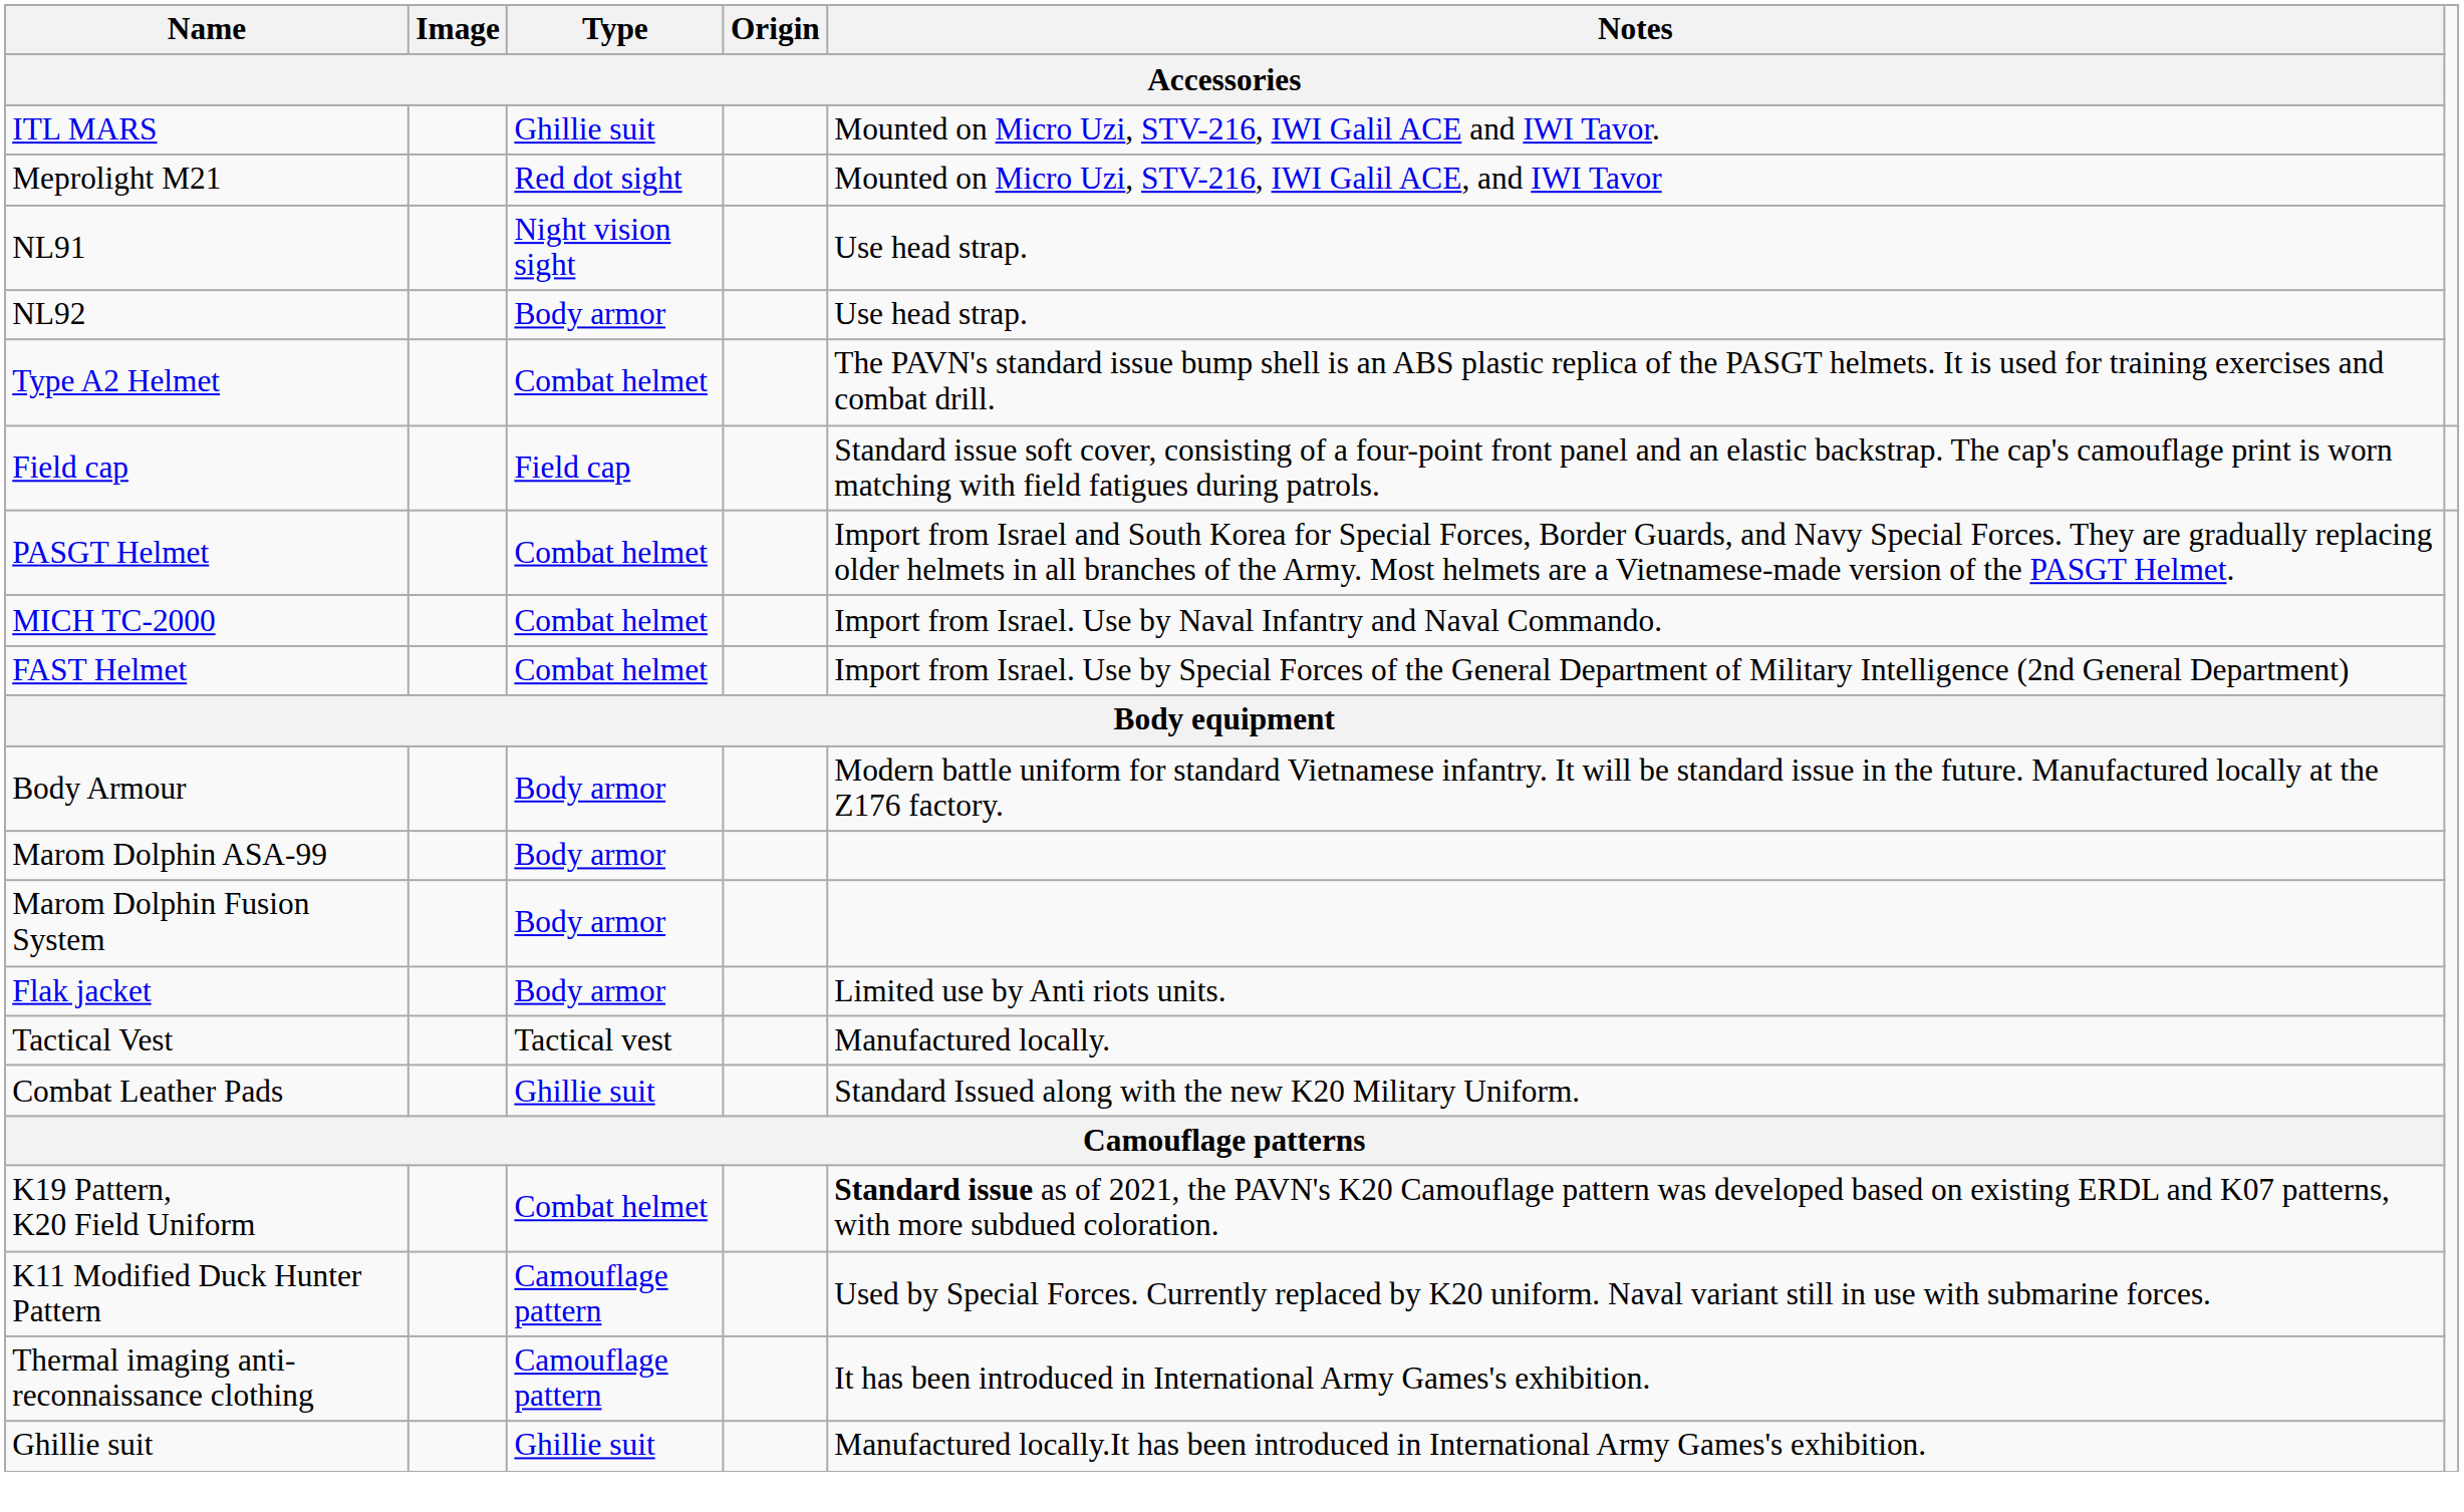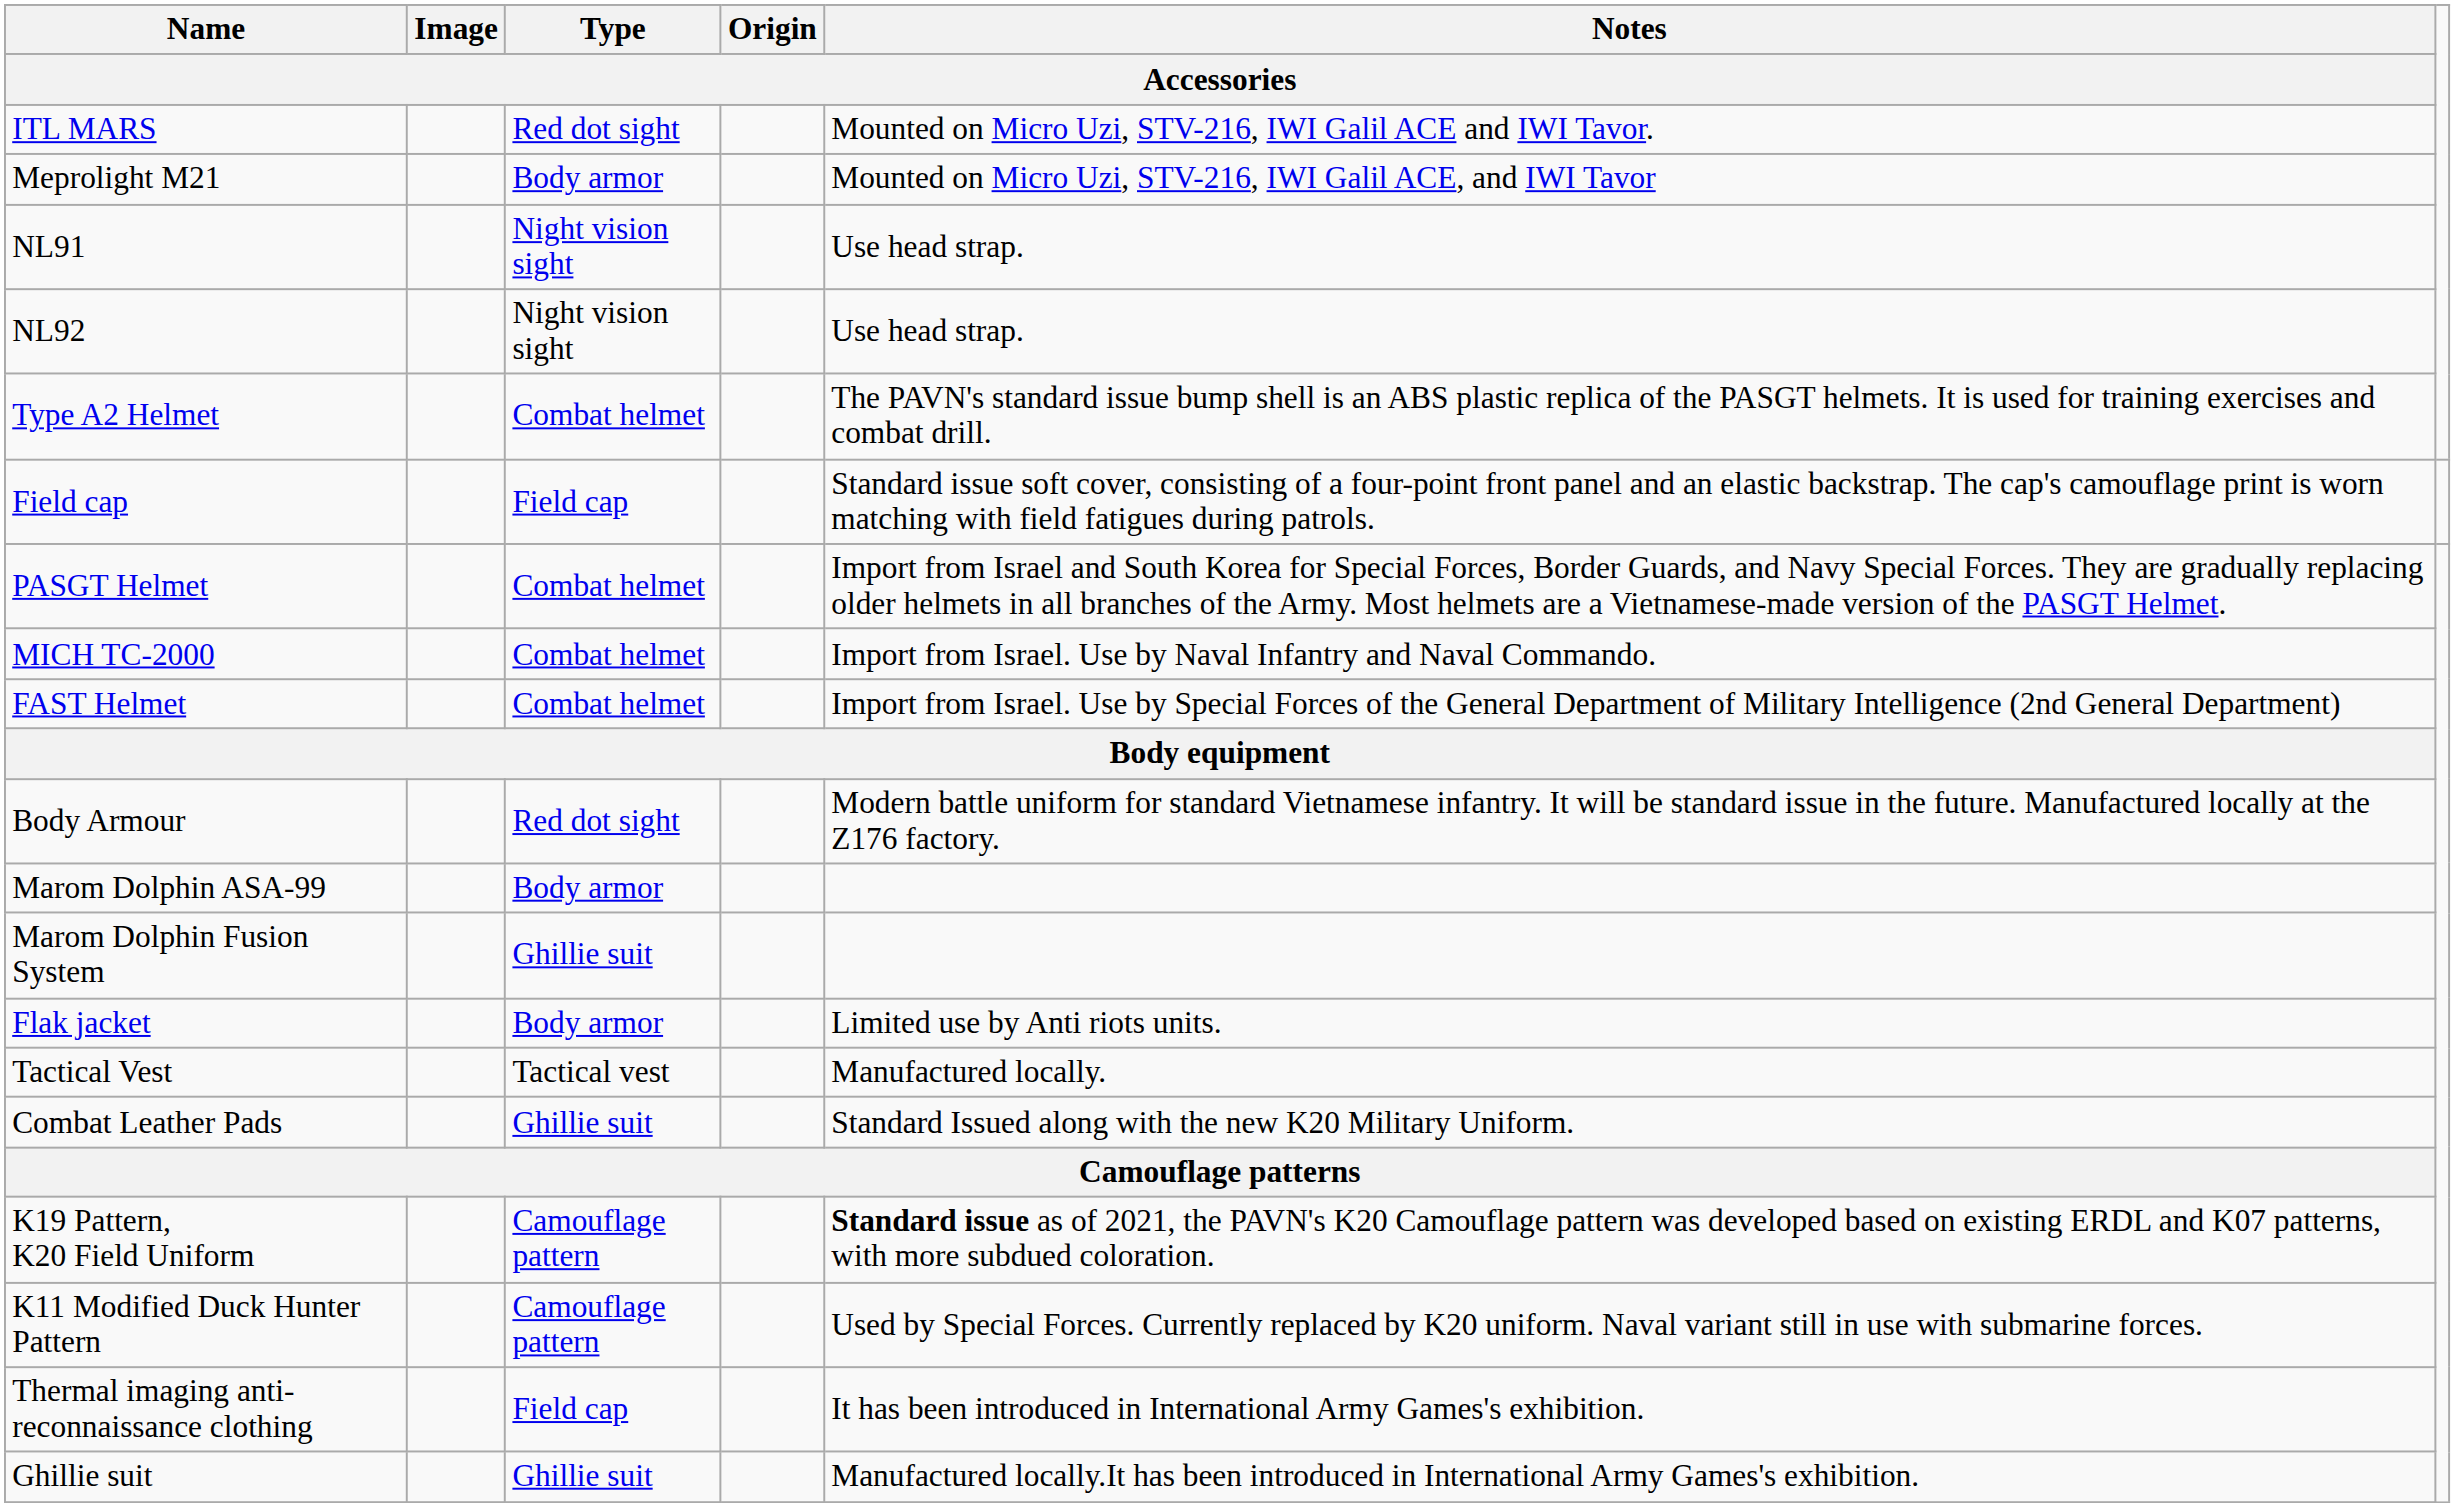 <table class="wikitable">
 <tr>
 <th style="text-align: center;">Name</th>
 <th style="text-align: center;">Image</th>
 <th style="text-align: center;">Type</th>
 <th style="text-align: center;">Origin</th>
 <th style="text-align: center;">Notes</th>
 </tr>
 <tr>
 <th colspan="5">Accessories</th>
 </tr>
 <tr>
 <td><a href='#'>ITL MARS</a></td>
 <td></td>
-<td><a href='#'>Ghillie suit</a></td>
+<td><a href='#'>Red dot sight</a></td>
 <td></td>
 <td>Mounted on <a href='#'>Micro Uzi</a>, <a href='#'>STV-216</a>, <a href='#'>IWI Galil ACE</a> and <a href='#'>IWI Tavor</a>.</td>
 </tr>
 <tr>
 <td>Meprolight M21</td>
 <td></td>
-<td><a href='#'>Red dot sight</a></td>
+<td><a href='#'>Body armor</a></td>
 <td></td>
 <td>Mounted on <a href='#'>Micro Uzi</a>, <a href='#'>STV-216</a>, <a href='#'>IWI Galil ACE</a>, and <a href='#'>IWI Tavor</a></td>
 </tr>
 <tr>
 <td>NL91</td>
 <td></td>
 <td><a href='#'>Night vision sight</a></td>
 <td></td>
 <td>Use head strap.</td>
 </tr>
 <tr>
 <td>NL92</td>
 <td></td>
-<td><a href='#'>Body armor</a></td>
+<td>Night vision sight</td>
 <td></td>
 <td>Use head strap.</td>
 </tr>
 <tr>
 <td><a href='#'>Type A2 Helmet</a></td>
 <td></td>
 <td><a href='#'>Combat helmet</a></td>
 <td></td>
 <td>The PAVN's standard issue bump shell is an ABS plastic replica of the PASGT helmets. It is used for training exercises and combat drill.</td>
 </tr>
 <tr>
 <td><a href='#'>Field cap</a></td>
 <td></td>
 <td><a href='#'>Field cap</a></td>
 <td></td>
 <td>Standard issue soft cover, consisting of a four-point front panel and an elastic backstrap. The cap's camouflage print is worn matching with field fatigues during patrols.</td>
 <td></td>
 </tr>
 <tr>
 <td><a href='#'>PASGT Helmet</a></td>
 <td></td>
 <td><a href='#'>Combat helmet</a></td>
 <td><br><br></td>
 <td>Import from Israel and South Korea for Special Forces, Border Guards, and Navy Special Forces. They are gradually replacing older helmets in all branches of the Army. Most helmets are a Vietnamese-made version of the <a href='#'>PASGT Helmet</a>.</td>
 </tr>
 <tr>
 <td><a href='#'>MICH TC-2000</a></td>
 <td></td>
 <td><a href='#'>Combat helmet</a></td>
 <td><br></td>
 <td>Import from Israel. Use by Naval Infantry and Naval Commando.</td>
 </tr>
 <tr>
 <td><a href='#'>FAST Helmet</a></td>
 <td></td>
 <td><a href='#'>Combat helmet</a></td>
 <td><br></td>
 <td>Import from Israel. Use by Special Forces of the General Department of Military Intelligence (2nd General Department)</td>
 </tr>
 <tr>
 <th colspan="5">Body equipment</th>
 </tr>
 <tr>
 <td>Body Armour</td>
 <td></td>
-<td><a href='#'>Body armor</a></td>
+<td><a href='#'>Red dot sight</a></td>
 <td></td>
 <td>Modern battle uniform for standard Vietnamese infantry. It will be standard issue in the future. Manufactured locally at the Z176 factory. </td>
 </tr>
 <tr>
 <td>Marom Dolphin ASA-99</td>
 <td></td>
 <td><a href='#'>Body armor</a></td>
 <td></td>
 <td></td>
 </tr>
 <tr>
 <td>Marom Dolphin Fusion System</td>
 <td></td>
-<td><a href='#'>Body armor</a></td>
+<td><a href='#'>Ghillie suit</a></td>
 <td></td>
 <td></td>
 </tr>
 <tr>
 <td><a href='#'>Flak jacket</a></td>
 <td></td>
 <td><a href='#'>Body armor</a></td>
 <td><br></td>
 <td>Limited use by Anti riots units.</td>
 </tr>
 <tr>
 <td>Tactical Vest</td>
 <td></td>
 <td>Tactical vest</td>
 <td></td>
 <td>Manufactured locally.</td>
 </tr>
 <tr>
 <td>Combat Leather Pads</td>
 <td></td>
 <td><a href='#'>Ghillie suit</a></td>
 <td></td>
 <td>Standard Issued along with the new K20 Military Uniform.</td>
 </tr>
 <tr>
 <th colspan="5">Camouflage patterns</th>
 </tr>
 <tr>
 <td>K19 Pattern,<br>K20 Field Uniform</td>
 <td></td>
-<td><a href='#'>Combat helmet</a></td>
+<td><a href='#'>Camouflage pattern</a></td>
 <td></td>
 <td><strong>Standard issue</strong> as of 2021, the PAVN's K20 Camouflage pattern was developed based on existing ERDL and K07 patterns, with more subdued coloration.</td>
 </tr>
 <tr>
 <td>K11 Modified Duck Hunter Pattern</td>
 <td></td>
 <td><a href='#'>Camouflage pattern</a></td>
 <td></td>
 <td>Used by Special Forces. Currently replaced by K20 uniform. Naval variant still in use with submarine forces.</td>
 </tr>
 <tr>
 <td>Thermal imaging anti-reconnaissance clothing</td>
 <td></td>
-<td><a href='#'>Camouflage pattern</a></td>
+<td><a href='#'>Field cap</a></td>
 <td></td>
 <td>It has been introduced in International Army Games's exhibition.</td>
 </tr>
 <tr>
 <td>Ghillie suit</td>
 <td></td>
 <td><a href='#'>Ghillie suit</a></td>
 <td></td>
 <td>Manufactured locally.It has been introduced in International Army Games's exhibition.</td>
 </tr>
 <tr>
 </tr>
 </table>
